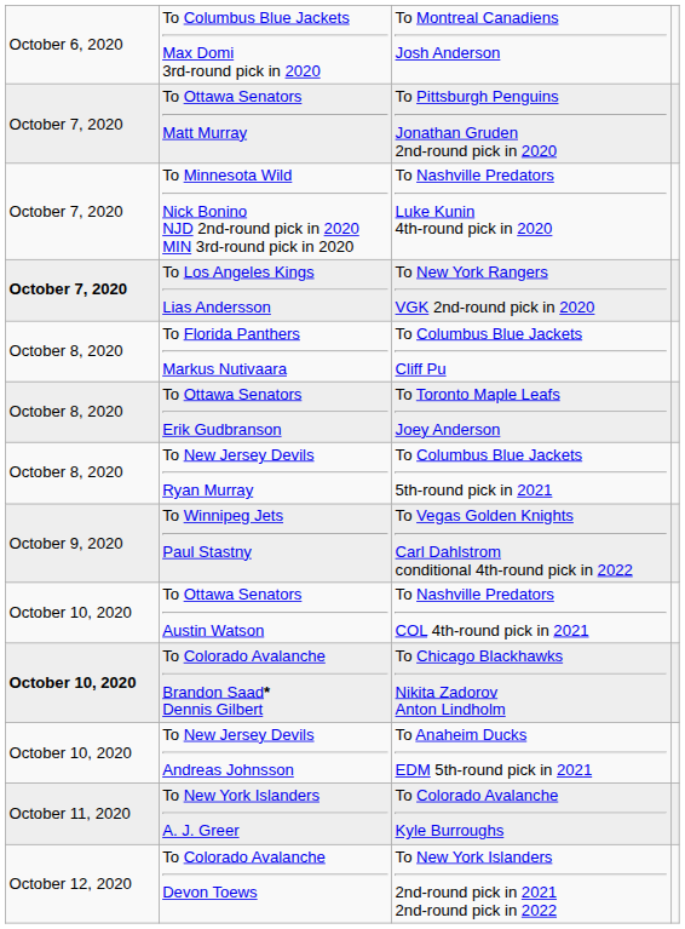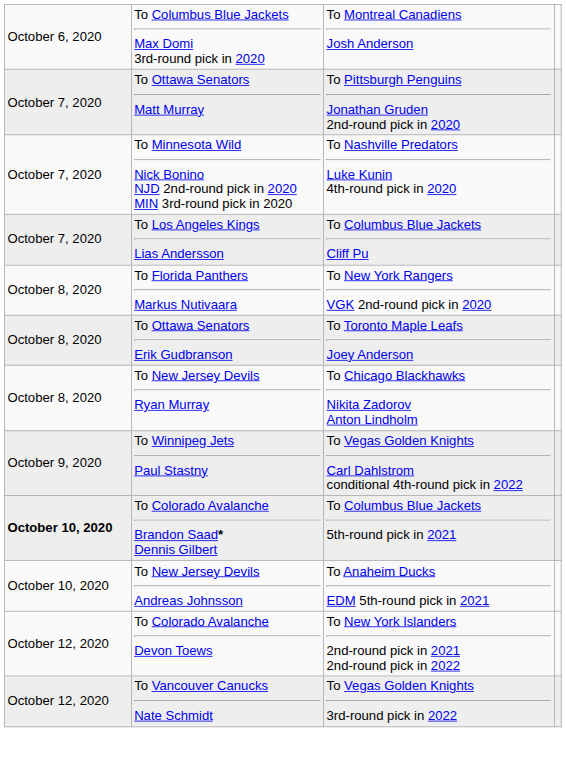 <table cellspacing=0 class="wikitable" style="border:1px solid #999999; width:680px;">
 <tr>
 <td>October 6, 2020</td>
 <td valign="top">To <a href='#'>Columbus Blue Jackets</a><hr><a href='#'>Max Domi</a><br>3rd-round pick in <a href='#'>2020</a></td>
 <td valign="top">To <a href='#'>Montreal Canadiens</a><hr><a href='#'>Josh Anderson</a></td>
 <td></td>
 </tr>
 <tr bgcolor="eeeeee">
 <td>October 7, 2020</td>
 <td valign="top">To <a href='#'>Ottawa Senators</a><hr><a href='#'>Matt Murray</a></td>
 <td valign="top">To <a href='#'>Pittsburgh Penguins</a><hr><a href='#'>Jonathan Gruden</a><br>2nd-round pick in <a href='#'>2020</a></td>
 <td></td>
 </tr>
 <tr>
 <td>October 7, 2020</td>
 <td valign="top">To <a href='#'>Minnesota Wild</a><hr><a href='#'>Nick Bonino</a><br><a href='#'>NJD</a> 2nd-round pick in <a href='#'>2020</a><br><a href='#'>MIN</a> 3rd-round pick in 2020</td>
 <td valign="top">To <a href='#'>Nashville Predators</a><hr><a href='#'>Luke Kunin</a><br>4th-round pick in <a href='#'>2020</a></td>
 <td></td>
 </tr>
 <tr bgcolor="eeeeee">
-<td><strong>October 7, 2020</strong></td>
+<td>October 7, 2020</td>
 <td valign="top">To <a href='#'>Los Angeles Kings</a><hr><a href='#'>Lias Andersson</a></td>
-<td valign="top">To <a href='#'>New York Rangers</a><hr><a href='#'>VGK</a> 2nd-round pick in <a href='#'>2020</a></td>
+<td valign="top">To <a href='#'>Columbus Blue Jackets</a><hr><a href='#'>Cliff Pu</a></td>
 <td></td>
 </tr>
 <tr>
 <td>October 8, 2020</td>
 <td valign="top">To <a href='#'>Florida Panthers</a><hr><a href='#'>Markus Nutivaara</a></td>
-<td valign="top">To <a href='#'>Columbus Blue Jackets</a><hr><a href='#'>Cliff Pu</a></td>
+<td valign="top">To <a href='#'>New York Rangers</a><hr><a href='#'>VGK</a> 2nd-round pick in <a href='#'>2020</a></td>
 <td></td>
 </tr>
 <tr bgcolor="eeeeee">
 <td>October 8, 2020</td>
 <td valign="top">To <a href='#'>Ottawa Senators</a><hr><a href='#'>Erik Gudbranson</a></td>
 <td valign="top">To <a href='#'>Toronto Maple Leafs</a><hr><a href='#'>Joey Anderson</a></td>
 <td></td>
 </tr>
 <tr>
 <td>October 8, 2020</td>
 <td valign="top">To <a href='#'>New Jersey Devils</a><hr><a href='#'>Ryan Murray</a></td>
-<td valign="top">To <a href='#'>Columbus Blue Jackets</a><hr>5th-round pick in <a href='#'>2021</a></td>
+<td valign="top">To <a href='#'>Chicago Blackhawks</a><hr><a href='#'>Nikita Zadorov</a><br><a href='#'>Anton Lindholm</a></td>
 <td></td>
 </tr>
 <tr bgcolor="eeeeee">
 <td>October 9, 2020</td>
 <td valign="top">To <a href='#'>Winnipeg Jets</a><hr><a href='#'>Paul Stastny</a></td>
 <td valign="top">To <a href='#'>Vegas Golden Knights</a><hr><a href='#'>Carl Dahlstrom</a><br><span>conditional</span> 4th-round pick in <a href='#'>2022</a></td>
 <td></td>
 </tr>
-<tr>
-<td>October 10, 2020</td>
-<td valign="top">To <a href='#'>Ottawa Senators</a><hr><a href='#'>Austin Watson</a></td>
-<td valign="top">To <a href='#'>Nashville Predators</a><hr><a href='#'>COL</a> 4th-round pick in <a href='#'>2021</a></td>
-<td></td>
-</tr>
 <tr bgcolor="eeeeee">
 <td><strong>October 10, 2020</strong></td>
 <td valign="top">To <a href='#'>Colorado Avalanche</a><hr><a href='#'>Brandon Saad</a><span><strong>*</strong></span><br><a href='#'>Dennis Gilbert</a></td>
-<td valign="top">To <a href='#'>Chicago Blackhawks</a><hr><a href='#'>Nikita Zadorov</a><br><a href='#'>Anton Lindholm</a></td>
+<td valign="top">To <a href='#'>Columbus Blue Jackets</a><hr>5th-round pick in <a href='#'>2021</a></td>
 <td></td>
 </tr>
 <tr>
 <td>October 10, 2020</td>
 <td valign="top">To <a href='#'>New Jersey Devils</a><hr><a href='#'>Andreas Johnsson</a></td>
 <td valign="top">To <a href='#'>Anaheim Ducks</a><hr><a href='#'>EDM</a> 5th-round pick in <a href='#'>2021</a></td>
 <td></td>
 </tr>
-<tr bgcolor="eeeeee">
-<td>October 11, 2020</td>
-<td valign="top">To <a href='#'>New York Islanders</a><hr><a href='#'>A. J. Greer</a></td>
-<td valign="top">To <a href='#'>Colorado Avalanche</a><hr><a href='#'>Kyle Burroughs</a></td>
-<td></td>
-</tr>
 <tr>
 <td>October 12, 2020</td>
 <td valign="top">To <a href='#'>Colorado Avalanche</a><hr><a href='#'>Devon Toews</a></td>
 <td valign="top">To <a href='#'>New York Islanders</a><hr>2nd-round pick in <a href='#'>2021</a><br>2nd-round pick in <a href='#'>2022</a></td>
 <td></td>
 </tr>
+<tr bgcolor="eeeeee">
+<td>October 12, 2020</td>
+<td valign="top">To <a href='#'>Vancouver Canucks</a><hr><a href='#'>Nate Schmidt</a></td>
+<td valign="top">To <a href='#'>Vegas Golden Knights</a><hr>3rd-round pick in <a href='#'>2022</a></td>
+<td></td>
+</tr>
 </table>
